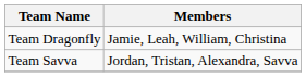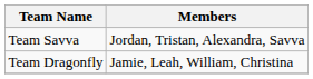 <table class="wikitable">
 <tr>
 <th>Team Name</th>
 <th>Members</th>
 </tr>
 <tr>
+<td>Team Savva</td>
+<td>Jordan, Tristan, Alexandra, Savva</td>
+</tr>
+<tr>
 <td>Team Dragonfly</td>
 <td>Jamie, Leah, William, Christina</td>
 </tr>
 <tr>
-<td>Team Savva</td>
-<td>Jordan, Tristan, Alexandra, Savva</td>
-</tr>
-<tr>
 </tr>
 </table>
